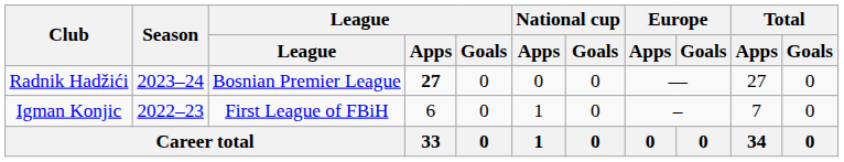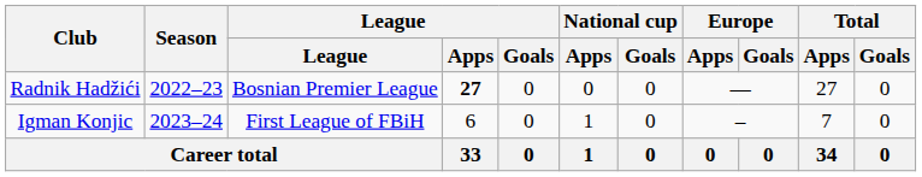 <table class="wikitable" style="text-align:center">
 <tr>
 <th rowspan="2">Club</th>
 <th rowspan="2">Season</th>
 <th colspan="3">League</th>
 <th colspan="2">National cup</th>
 <th colspan="2">Europe</th>
 <th colspan="2">Total</th>
 </tr>
 <tr>
 <th>League</th>
 <th>Apps</th>
 <th>Goals</th>
 <th>Apps</th>
 <th>Goals</th>
 <th>Apps</th>
 <th>Goals</th>
 <th>Apps</th>
 <th>Goals</th>
 </tr>
 <tr>
 <td><a href='#'>Radnik Hadžići</a></td>
-<td><a href='#'>2023–24</a></td>
+<td><a href='#'>2022–23</a></td>
 <td><a href='#'>Bosnian Premier League</a></td>
 <td><strong>27</strong></td>
 <td>0</td>
 <td>0</td>
 <td>0</td>
 <td colspan="2">—</td>
 <td>27</td>
 <td>0</td>
 </tr>
 <tr>
 <td><a href='#'>Igman Konjic</a></td>
-<td><a href='#'>2022–23</a></td>
+<td><a href='#'>2023–24</a></td>
 <td><a href='#'>First League of FBiH</a></td>
 <td>6</td>
 <td>0</td>
 <td>1</td>
 <td>0</td>
 <td colspan="2">–</td>
 <td>7</td>
 <td>0</td>
 </tr>
 <tr>
 <th colspan="3">Career total</th>
 <th>33</th>
 <th>0</th>
 <th>1</th>
 <th>0</th>
 <th>0</th>
 <th>0</th>
 <th>34</th>
 <th>0</th>
 </tr>
 </table>
